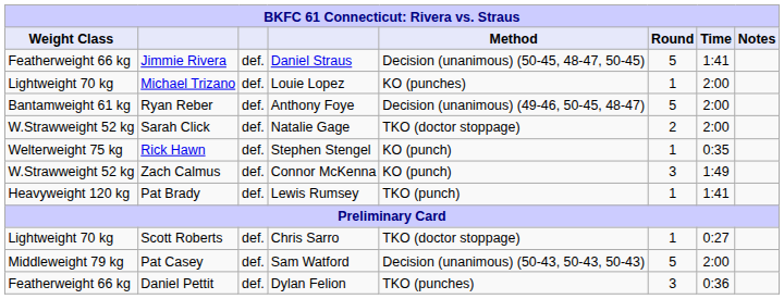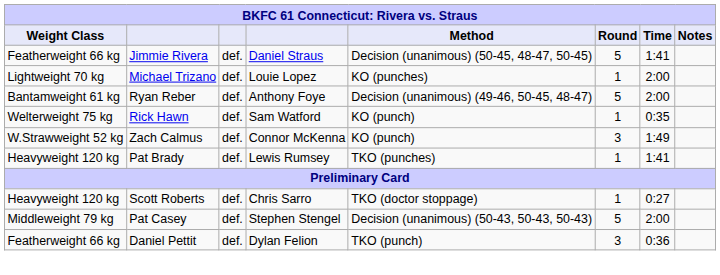 <table class="wikitable" style="font-size: 80%;">
 <tr>
 <th colspan="8" style="background-color: #ccf; color: #000080; text-align: center;"><strong>BKFC 61 Connecticut: Rivera vs. Straus</strong></th>
 </tr>
 <tr>
 <th colspan="1" style="background-color: #E6E8FA; color: #000000; text-align: center;">Weight Class</th>
 <th colspan="1" style="background-color: #E6E8FA; color: #000000; text-align: center;"></th>
 <th colspan="1" style="background-color: #E6E8FA; color: #000000; text-align: center;"></th>
 <th colspan="1" style="background-color: #E6E8FA; color: #000000; text-align: center;"></th>
 <th colspan="1" style="background-color: #E6E8FA; color: #000000; text-align: center;">Method</th>
 <th colspan="1" style="background-color: #E6E8FA; color: #000000; text-align: center;">Round</th>
 <th colspan="1" style="background-color: #E6E8FA; color: #000000; text-align: center;">Time</th>
 <th colspan="1" style="background-color: #E6E8FA; color: #000000; text-align: center;">Notes</th>
 </tr>
 <tr>
 <td>Featherweight 66 kg</td>
 <td> <a href='#'>Jimmie Rivera</a></td>
 <td>def.</td>
 <td> <a href='#'>Daniel Straus</a></td>
 <td>Decision (unanimous) (50-45, 48-47, 50-45)</td>
 <td align=center>5</td>
 <td align="center">1:41</td>
 <td></td>
 </tr>
 <tr>
 <td>Lightweight 70 kg</td>
 <td> <a href='#'>Michael Trizano</a></td>
 <td>def.</td>
 <td> Louie Lopez</td>
 <td>KO (punches)</td>
 <td align=center>1</td>
 <td align=center>2:00</td>
 <td></td>
 </tr>
 <tr>
 <td>Bantamweight 61 kg</td>
 <td> Ryan Reber</td>
 <td>def.</td>
 <td> Anthony Foye</td>
 <td>Decision (unanimous) (49-46, 50-45, 48-47)</td>
 <td align=center>5</td>
 <td align=center>2:00</td>
 <td></td>
 </tr>
 <tr>
-<td>W.Strawweight 52 kg</td>
-<td> Sarah Click</td>
-<td>def.</td>
-<td> Natalie Gage</td>
-<td>TKO (doctor stoppage)</td>
-<td align=center>2</td>
-<td align=center>2:00</td>
-<td></td>
-</tr>
-<tr>
 <td>Welterweight 75 kg</td>
 <td> <a href='#'>Rick Hawn</a></td>
 <td>def.</td>
-<td> Stephen Stengel</td>
+<td> Sam Watford</td>
 <td>KO (punch)</td>
 <td align=center>1</td>
 <td align=center>0:35</td>
 <td></td>
 </tr>
 <tr>
 <td>W.Strawweight 52 kg</td>
 <td> Zach Calmus</td>
 <td align="center">def.</td>
 <td> Connor McKenna</td>
 <td>KO (punch)</td>
 <td align="center">3</td>
 <td align="center">1:49</td>
 <td></td>
 </tr>
 <tr>
 <td>Heavyweight 120 kg</td>
 <td> Pat Brady</td>
 <td align="center">def.</td>
 <td> Lewis Rumsey</td>
-<td>TKO (punch)</td>
+<td>TKO (punches)</td>
 <td align="center">1</td>
 <td align="center">1:41</td>
 <td></td>
 </tr>
 <tr>
 <th colspan="8" style="background-color: #ccf; color: #000080; text-align: center;"><strong>Preliminary Card</strong></th>
 </tr>
 <tr>
-<td>Lightweight 70 kg</td>
+<td>Heavyweight 120 kg</td>
 <td> Scott Roberts</td>
 <td>def.</td>
 <td> Chris Sarro</td>
 <td>TKO (doctor stoppage)</td>
 <td align=center>1</td>
 <td align=center>0:27</td>
 <td></td>
 </tr>
 <tr>
 <td>Middleweight 79 kg</td>
 <td> Pat Casey</td>
 <td>def.</td>
-<td> Sam Watford</td>
+<td> Stephen Stengel</td>
 <td>Decision (unanimous) (50-43, 50-43, 50-43)</td>
 <td align=center>5</td>
 <td align=center>2:00</td>
 <td></td>
 </tr>
 <tr>
 <td>Featherweight 66 kg</td>
 <td> Daniel Pettit</td>
 <td>def.</td>
 <td> Dylan Felion</td>
-<td>TKO (punches)</td>
+<td>TKO (punch)</td>
 <td align=center>3</td>
 <td align=center>0:36</td>
 <td></td>
 </tr>
 </table>
